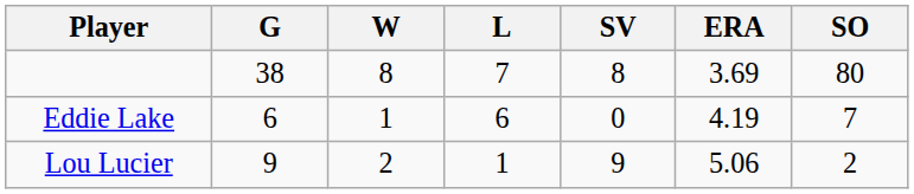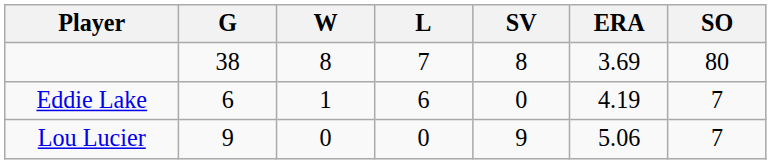 <table class="wikitable sortable">
 <tr>
 <th bgcolor="#DDDDFF" width="16%">Player</th>
 <th bgcolor="#DDDDFF" width="9%">G</th>
 <th bgcolor="#DDDDFF" width="9%">W</th>
 <th bgcolor="#DDDDFF" width="9%">L</th>
 <th bgcolor="#DDDDFF" width="9%">SV</th>
 <th bgcolor="#DDDDFF" width="9%">ERA</th>
 <th bgcolor="#DDDDFF" width="9%">SO</th>
 </tr>
 <tr align="center">
 <td></td>
 <td>38</td>
 <td>8</td>
 <td>7</td>
 <td>8</td>
 <td>3.69</td>
 <td>80</td>
 </tr>
 <tr align="center">
 <td><a href='#'>Eddie Lake</a></td>
 <td>6</td>
 <td>1</td>
 <td>6</td>
 <td>0</td>
 <td>4.19</td>
 <td>7</td>
 </tr>
 <tr align=center>
 <td><a href='#'>Lou Lucier</a></td>
 <td>9</td>
-<td>2</td>
-<td>1</td>
+<td>0</td>
+<td>0</td>
 <td>9</td>
 <td>5.06</td>
-<td>2</td>
+<td>7</td>
 </tr>
 </table>
